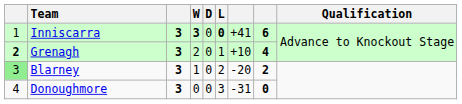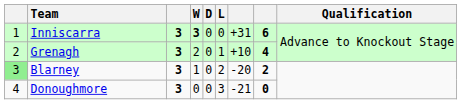 <table class="wikitable" style="text-align:center">
 <tr>
 <th width="20"></th>
 <th width="150" style="text-align:left;">Team</th>
 <th width="20"></th>
 <th>W</th>
 <th>D</th>
 <th>L</th>
 <th width="20"></th>
 <th width="20"></th>
 <th>Qualification</th>
 </tr>
 <tr style="background:#ccffcc">
 <td>1</td>
 <td align="left"> <a href='#'>Inniscarra</a></td>
 <td><strong>3</strong></td>
 <td><strong>3</strong></td>
 <td>0</td>
-<td><strong>0</strong></td>
-<td>+41</td>
+<td>0</td>
+<td>+31</td>
 <td><strong>6</strong></td>
 <td rowspan="2">Advance to Knockout Stage</td>
 </tr>
 <tr style="background:#ccffcc">
-<td><strong>2</strong></td>
+<td>2</td>
 <td align="left"> <a href='#'>Grenagh</a></td>
 <td><strong>3</strong></td>
 <td>2</td>
 <td>0</td>
 <td>1</td>
 <td>+10</td>
 <td><strong>4</strong></td>
 </tr>
 <tr>
 <td style="background: lightgreen;">3</td>
 <td align="left"> <a href='#'>Blarney</a></td>
 <td><strong>3</strong></td>
 <td>1</td>
 <td>0</td>
 <td>2</td>
 <td>-20</td>
 <td><strong>2</strong></td>
 <td rowspan="2"></td>
 </tr>
 <tr>
 <td>4</td>
 <td align="left"> <a href='#'>Donoughmore</a></td>
 <td><strong>3</strong></td>
 <td>0</td>
 <td>0</td>
 <td>3</td>
-<td>-31</td>
+<td>-21</td>
 <td><strong>0</strong></td>
 </tr>
 </table>
